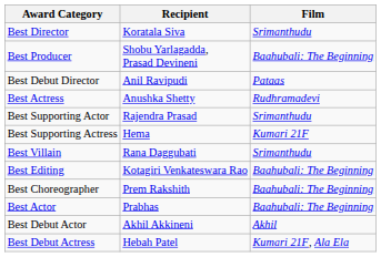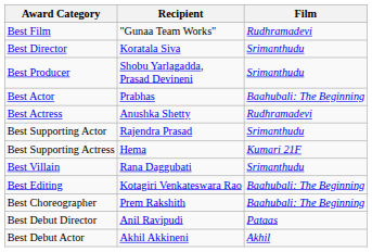 <table class="wikitable sortable">
 <tr>
 <th>Award Category</th>
 <th>Recipient</th>
 <th>Film</th>
+</tr>
+<tr>
+<td><a href='#'>Best Film</a></td>
+<td>"Gunaa Team Works"</td>
+<td><a href='#'><em>Rudhramadevi</em></a></td>
 </tr>
 <tr>
 <td><a href='#'>Best Director</a></td>
 <td><a href='#'>Koratala Siva</a></td>
 <td><em><a href='#'>Srimanthudu</a></em></td>
 </tr>
 <tr>
 <td><a href='#'>Best Producer</a></td>
 <td><a href='#'>Shobu Yarlagadda</a>,<br><a href='#'>Prasad Devineni</a></td>
-<td><em><a href='#'>Baahubali: The Beginning</a></em></td>
+<td><em><a href='#'>Srimanthudu</a></em></td>
 </tr>
 <tr>
-<td>Best Debut Director</td>
-<td><a href='#'>Anil Ravipudi</a></td>
-<td><em><a href='#'>Pataas</a></em></td>
+<td><a href='#'>Best Actor</a></td>
+<td><a href='#'>Prabhas</a></td>
+<td><em><a href='#'>Baahubali: The Beginning</a></em></td>
 </tr>
 <tr>
 <td><a href='#'>Best Actress</a></td>
 <td><a href='#'>Anushka Shetty</a></td>
 <td><a href='#'><em>Rudhramadevi</em></a></td>
 </tr>
 <tr>
 <td>Best Supporting Actor</td>
 <td><a href='#'>Rajendra Prasad</a></td>
 <td><em><a href='#'>Srimanthudu</a></em></td>
 </tr>
 <tr>
 <td>Best Supporting Actress</td>
 <td><a href='#'>Hema</a></td>
 <td><em><a href='#'>Kumari 21F</a></em></td>
 </tr>
 <tr>
 <td><a href='#'>Best Villain</a></td>
 <td><a href='#'>Rana Daggubati</a></td>
 <td><em><a href='#'>Srimanthudu</a></em></td>
 </tr>
 <tr>
 <td><a href='#'>Best Editing</a></td>
 <td><a href='#'>Kotagiri Venkateswara Rao</a></td>
 <td><em><a href='#'>Baahubali: The Beginning</a></em></td>
 </tr>
 <tr>
 <td>Best Choreographer</td>
 <td><a href='#'>Prem Rakshith</a></td>
 <td><em><a href='#'>Baahubali: The Beginning</a></em></td>
 </tr>
 <tr>
-<td><a href='#'>Best Actor</a></td>
-<td><a href='#'>Prabhas</a></td>
-<td><em><a href='#'>Baahubali: The Beginning</a></em></td>
+<td>Best Debut Director</td>
+<td><a href='#'>Anil Ravipudi</a></td>
+<td><em><a href='#'>Pataas</a></em></td>
 </tr>
 <tr>
 <td>Best Debut Actor</td>
 <td><a href='#'>Akhil Akkineni</a></td>
 <td><a href='#'><em>Akhil</em></a></td>
 </tr>
-<tr>
-<td><a href='#'>Best Debut Actress</a></td>
-<td><a href='#'>Hebah Patel</a></td>
-<td><em><a href='#'>Kumari 21F</a></em>, <em><a href='#'>Ala Ela</a></em></td>
-</tr>
 </table>
